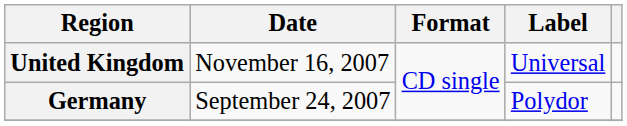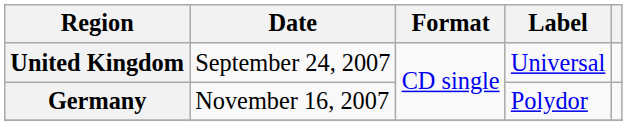 <table class="wikitable plainrowheaders">
 <tr>
 <th scope="col">Region</th>
 <th scope="col">Date</th>
 <th scope="col">Format</th>
 <th scope="col">Label</th>
 <th scope="col"></th>
 </tr>
 <tr>
 <th scope="row">United Kingdom</th>
-<td>November 16, 2007</td>
+<td>September 24, 2007</td>
 <td rowspan="2"><a href='#'>CD single</a></td>
 <td><a href='#'>Universal</a></td>
 <td></td>
 </tr>
 <tr>
 <th scope="row">Germany</th>
-<td>September 24, 2007</td>
+<td>November 16, 2007</td>
 <td><a href='#'>Polydor</a></td>
 <td></td>
 </tr>
 <tr>
 </tr>
 </table>
